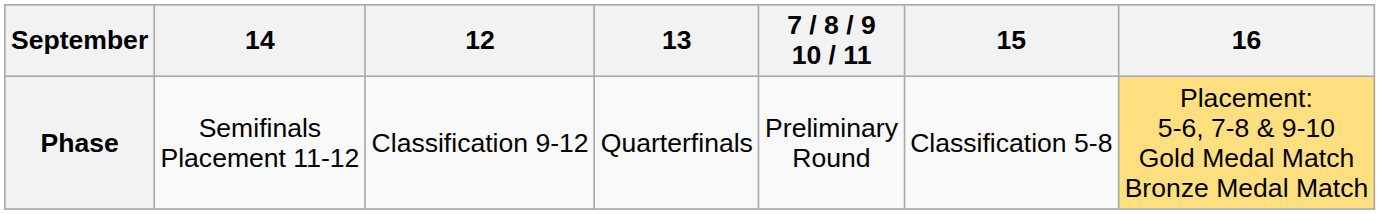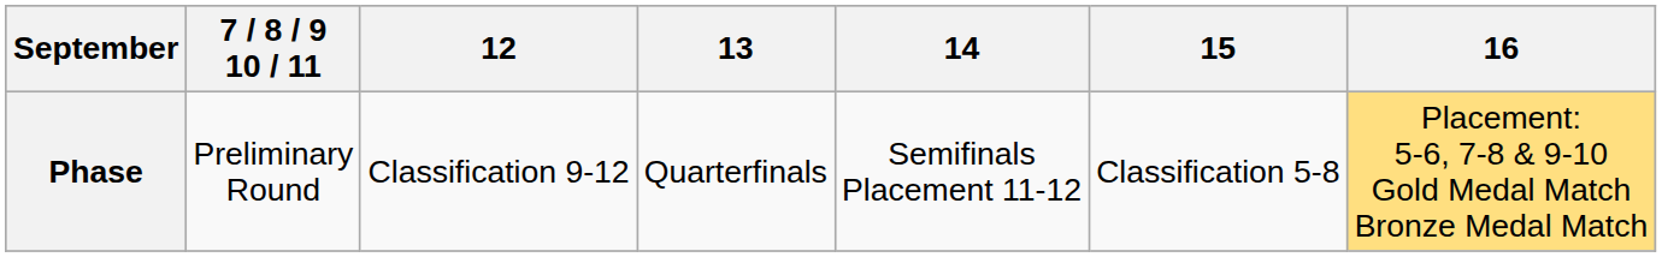 <table class="wikitable" style="text-align:center">
 <tr>
 <th>September</th>
-<th>14</th>
+<th>7 / 8 / 9<br>10 / 11</th>
 <th>12</th>
 <th>13</th>
-<th>7 / 8 / 9<br>10 / 11</th>
+<th>14</th>
 <th>15</th>
 <th>16</th>
 </tr>
 <tr>
 <th>Phase</th>
-<td>Semifinals<br>Placement 11-12</td>
+<td>Preliminary<br>Round</td>
 <td>Classification 9-12</td>
 <td>Quarterfinals</td>
-<td>Preliminary<br>Round</td>
+<td>Semifinals<br>Placement 11-12</td>
 <td>Classification 5-8</td>
 <td bgcolor="FFDF80">Placement:<br>5-6, 7-8 & 9-10<br>Gold Medal Match<br>Bronze Medal Match</td>
 </tr>
 </table>
